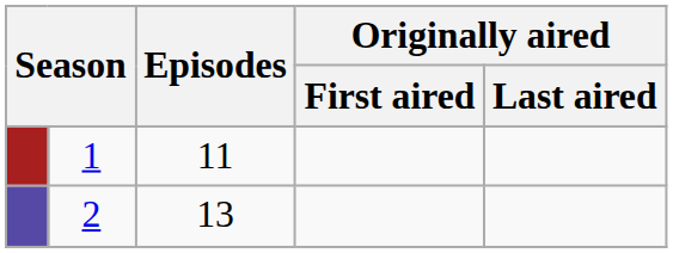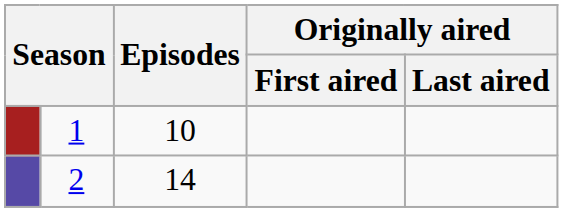 <table class="wikitable plainrowheaders" style="text-align:center;">
 <tr>
 <th colspan="2" rowspan="2">Season</th>
 <th rowspan="2">Episodes</th>
 <th colspan="2">Originally aired</th>
 </tr>
 <tr>
 <th>First aired</th>
 <th>Last aired</th>
 </tr>
 <tr>
 <td style="background: #A71F1F;"></td>
 <td><a href='#'>1</a></td>
-<td>11</td>
+<td>10</td>
 <td></td>
 <td></td>
 </tr>
 <tr>
 <td style="background: #5649A6;"></td>
 <td><a href='#'>2</a></td>
-<td>13</td>
+<td>14</td>
 <td></td>
 <td></td>
 </tr>
 </table>
